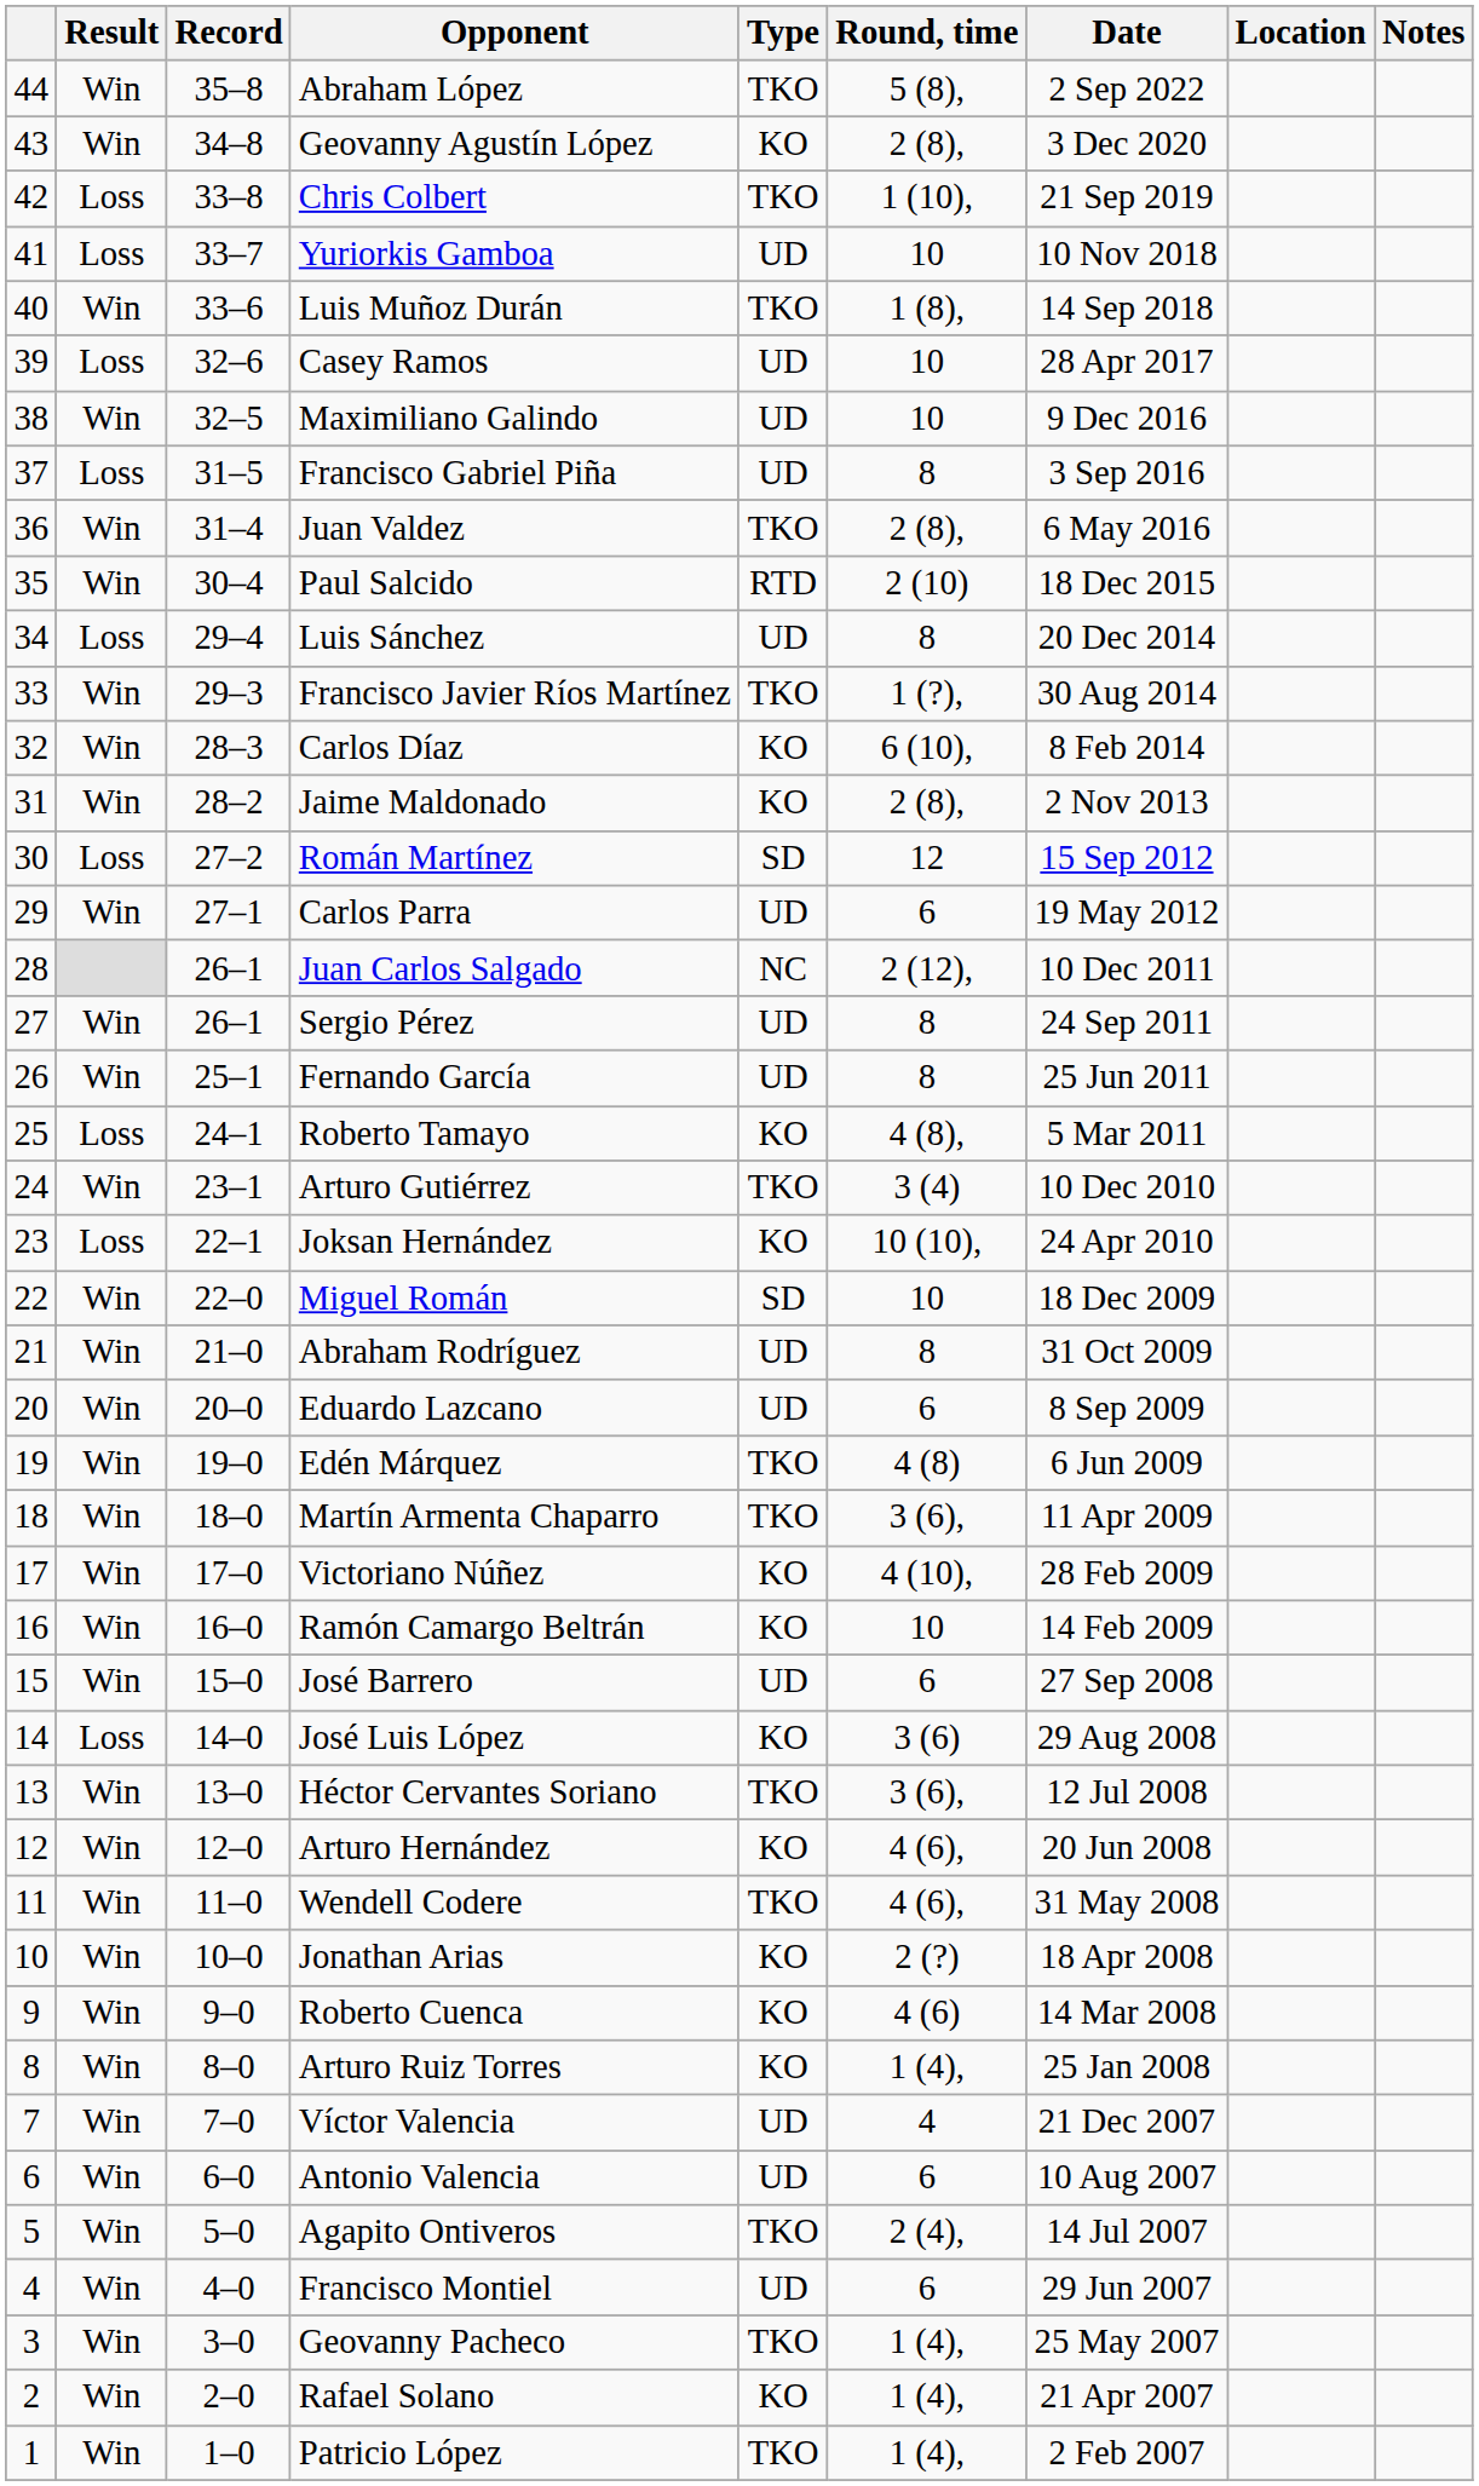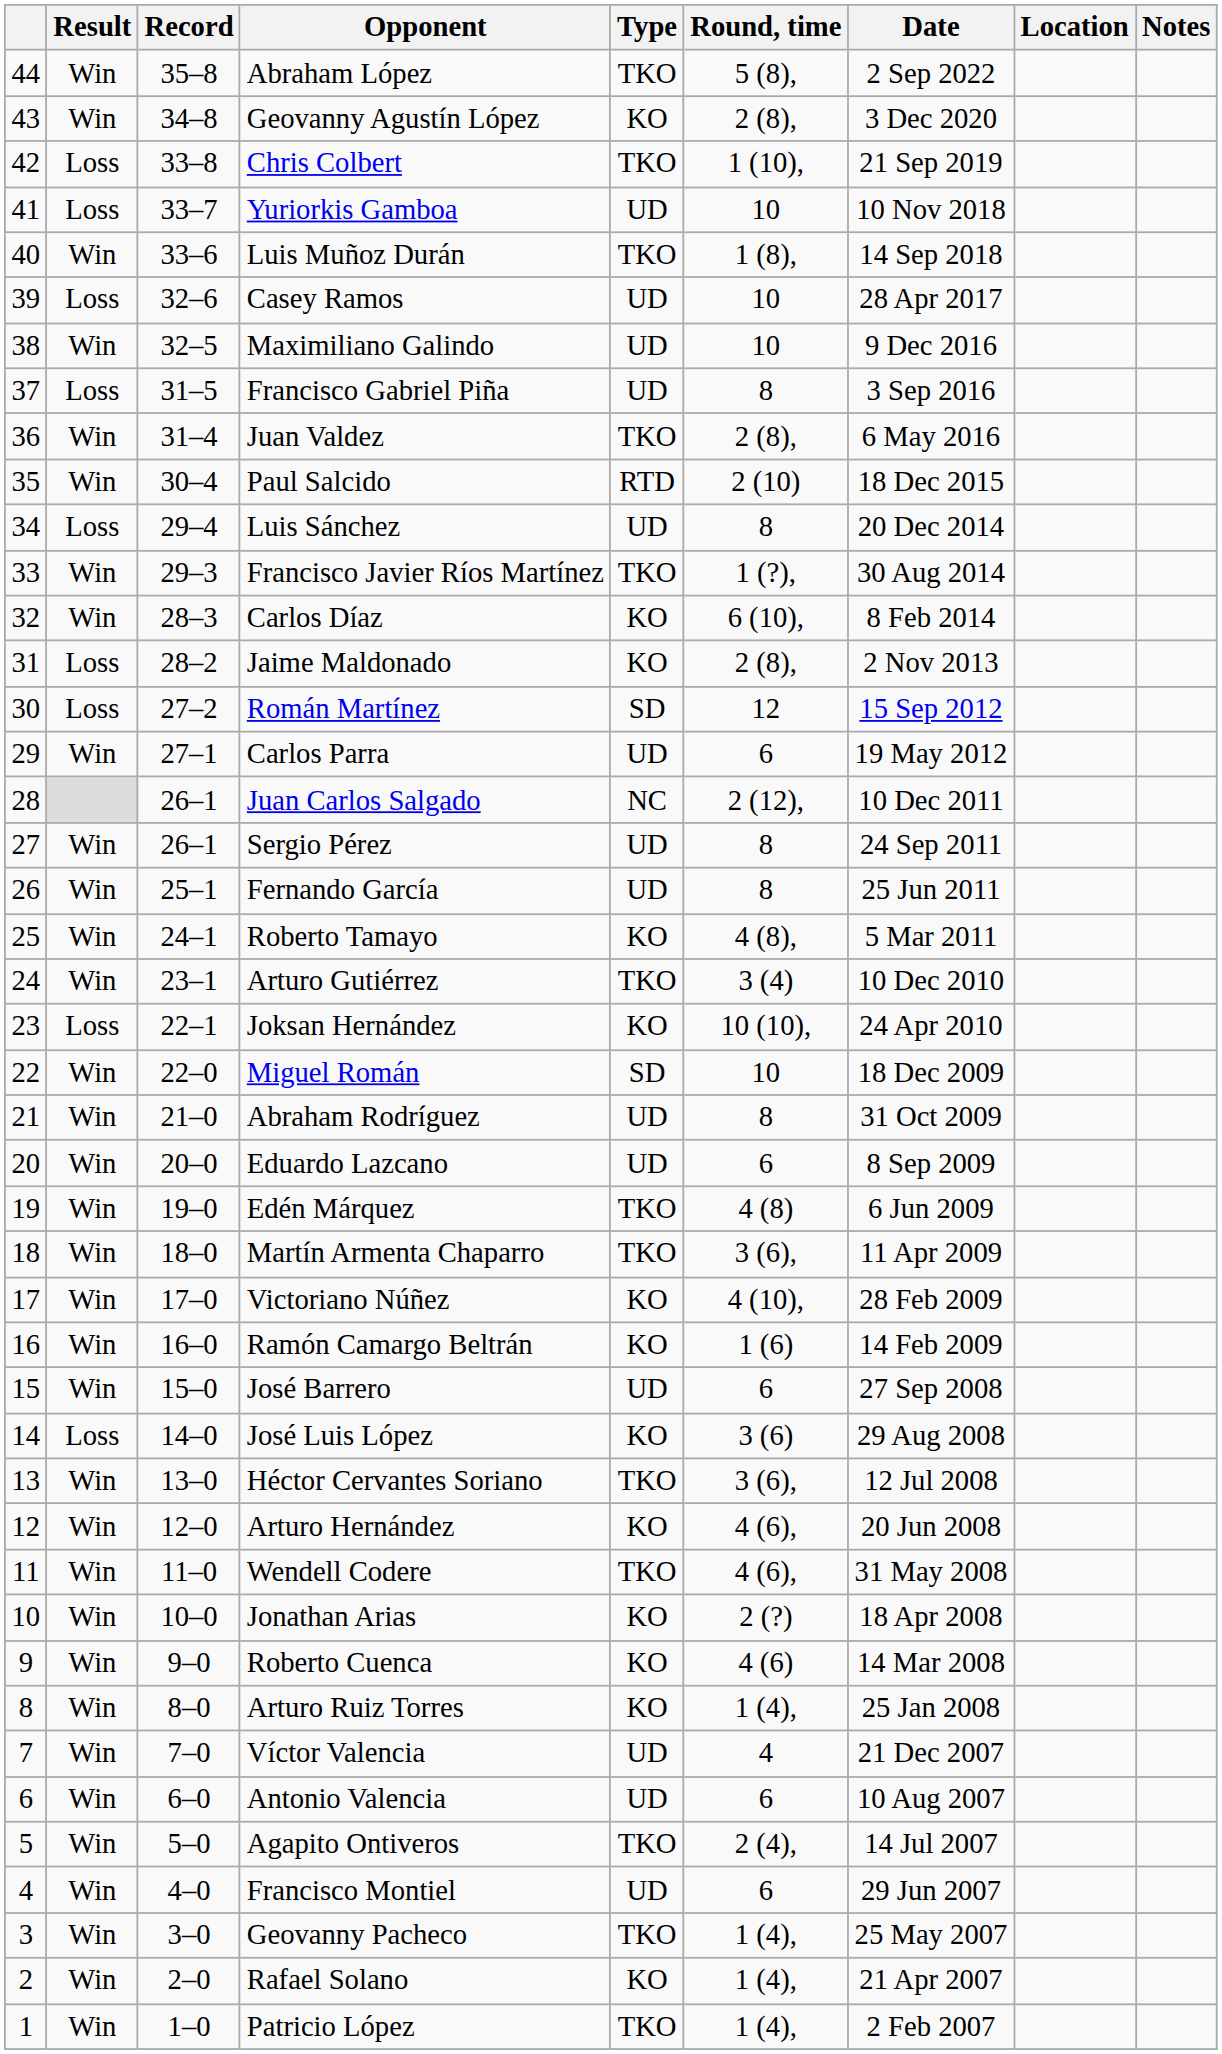 <table class="wikitable" style="text-align:center">
 <tr>
 <th></th>
 <th>Result</th>
 <th>Record</th>
 <th>Opponent</th>
 <th>Type</th>
 <th>Round, time</th>
 <th>Date</th>
 <th>Location</th>
 <th>Notes</th>
 </tr>
 <tr>
 <td>44</td>
 <td>Win</td>
 <td>35–8 </td>
 <td style="text-align:left;">Abraham López</td>
 <td>TKO</td>
 <td>5 (8), </td>
 <td>2 Sep 2022</td>
 <td style="text-align:left;"></td>
 <td></td>
 </tr>
 <tr>
 <td>43</td>
 <td>Win</td>
 <td>34–8 </td>
 <td style="text-align:left;">Geovanny Agustín López</td>
 <td>KO</td>
 <td>2 (8), </td>
 <td>3 Dec 2020</td>
 <td style="text-align:left;"></td>
 <td></td>
 </tr>
 <tr>
 <td>42</td>
 <td>Loss</td>
 <td>33–8 </td>
 <td style="text-align:left;"><a href='#'>Chris Colbert</a></td>
 <td>TKO</td>
 <td>1 (10), </td>
 <td>21 Sep 2019</td>
 <td style="text-align:left;"></td>
 <td style="text-align:left;"></td>
 </tr>
 <tr>
 <td>41</td>
 <td>Loss</td>
 <td>33–7 </td>
 <td style="text-align:left;"><a href='#'>Yuriorkis Gamboa</a></td>
 <td>UD</td>
 <td>10</td>
 <td>10 Nov 2018</td>
 <td style="text-align:left;"></td>
 <td></td>
 </tr>
 <tr>
 <td>40</td>
 <td>Win</td>
 <td>33–6 </td>
 <td style="text-align:left;">Luis Muñoz Durán</td>
 <td>TKO</td>
 <td>1 (8), </td>
 <td>14 Sep 2018</td>
 <td style="text-align:left;"></td>
 <td></td>
 </tr>
 <tr>
 <td>39</td>
 <td>Loss</td>
 <td>32–6 </td>
 <td style="text-align:left;">Casey Ramos</td>
 <td>UD</td>
 <td>10</td>
 <td>28 Apr 2017</td>
 <td style="text-align:left;"></td>
 <td></td>
 </tr>
 <tr>
 <td>38</td>
 <td>Win</td>
 <td>32–5 </td>
 <td style="text-align:left;">Maximiliano Galindo</td>
 <td>UD</td>
 <td>10</td>
 <td>9 Dec 2016</td>
 <td style="text-align:left;"></td>
 <td></td>
 </tr>
 <tr>
 <td>37</td>
 <td>Loss</td>
 <td>31–5 </td>
 <td style="text-align:left;">Francisco Gabriel Piña</td>
 <td>UD</td>
 <td>8</td>
 <td>3 Sep 2016</td>
 <td style="text-align:left;"></td>
 <td></td>
 </tr>
 <tr>
 <td>36</td>
 <td>Win</td>
 <td>31–4 </td>
 <td style="text-align:left;">Juan Valdez</td>
 <td>TKO</td>
 <td>2 (8), </td>
 <td>6 May 2016</td>
 <td style="text-align:left;"></td>
 <td></td>
 </tr>
 <tr>
 <td>35</td>
 <td>Win</td>
 <td>30–4 </td>
 <td style="text-align:left;">Paul Salcido</td>
 <td>RTD</td>
 <td>2 (10)</td>
 <td>18 Dec 2015</td>
 <td style="text-align:left;"></td>
 <td></td>
 </tr>
 <tr>
 <td>34</td>
 <td>Loss</td>
 <td>29–4 </td>
 <td style="text-align:left;">Luis Sánchez</td>
 <td>UD</td>
 <td>8</td>
 <td>20 Dec 2014</td>
 <td style="text-align:left;"></td>
 <td></td>
 </tr>
 <tr>
 <td>33</td>
 <td>Win</td>
 <td>29–3 </td>
 <td style="text-align:left;">Francisco Javier Ríos Martínez</td>
 <td>TKO</td>
 <td>1 (?), </td>
 <td>30 Aug 2014</td>
 <td style="text-align:left;"></td>
 <td></td>
 </tr>
 <tr>
 <td>32</td>
 <td>Win</td>
 <td>28–3 </td>
 <td style="text-align:left;">Carlos Díaz</td>
 <td>KO</td>
 <td>6 (10), </td>
 <td>8 Feb 2014</td>
 <td style="text-align:left;"></td>
 <td></td>
 </tr>
 <tr>
 <td>31</td>
-<td>Win</td>
+<td>Loss</td>
 <td>28–2 </td>
 <td style="text-align:left;">Jaime Maldonado</td>
 <td>KO</td>
 <td>2 (8), </td>
 <td>2 Nov 2013</td>
 <td style="text-align:left;"></td>
 <td></td>
 </tr>
 <tr>
 <td>30</td>
 <td>Loss</td>
 <td>27–2 </td>
 <td style="text-align:left;"><a href='#'>Román Martínez</a></td>
 <td>SD</td>
 <td>12</td>
 <td><a href='#'>15 Sep 2012</a></td>
 <td style="text-align:left;"></td>
 <td style="text-align:left;"></td>
 </tr>
 <tr>
 <td>29</td>
 <td>Win</td>
 <td>27–1 </td>
 <td style="text-align:left;">Carlos Parra</td>
 <td>UD</td>
 <td>6</td>
 <td>19 May 2012</td>
 <td style="text-align:left;"></td>
 <td></td>
 </tr>
 <tr>
 <td>28</td>
 <td style="background: #DDD"></td>
 <td>26–1 </td>
 <td style="text-align:left;"><a href='#'>Juan Carlos Salgado</a></td>
 <td>NC</td>
 <td>2 (12), </td>
 <td>10 Dec 2011</td>
 <td style="text-align:left;"></td>
 <td style="text-align:left;"></td>
 </tr>
 <tr>
 <td>27</td>
 <td>Win</td>
 <td>26–1</td>
 <td style="text-align:left;">Sergio Pérez</td>
 <td>UD</td>
 <td>8</td>
 <td>24 Sep 2011</td>
 <td style="text-align:left;"></td>
 <td></td>
 </tr>
 <tr>
 <td>26</td>
 <td>Win</td>
 <td>25–1</td>
 <td style="text-align:left;">Fernando García</td>
 <td>UD</td>
 <td>8</td>
 <td>25 Jun 2011</td>
 <td style="text-align:left;"></td>
 <td></td>
 </tr>
 <tr>
 <td>25</td>
-<td>Loss</td>
+<td>Win</td>
 <td>24–1</td>
 <td style="text-align:left;">Roberto Tamayo</td>
 <td>KO</td>
 <td>4 (8), </td>
 <td>5 Mar 2011</td>
 <td style="text-align:left;"></td>
 <td></td>
 </tr>
 <tr>
 <td>24</td>
 <td>Win</td>
 <td>23–1</td>
 <td style="text-align:left;">Arturo Gutiérrez</td>
 <td>TKO</td>
 <td>3 (4)</td>
 <td>10 Dec 2010</td>
 <td style="text-align:left;"></td>
 <td></td>
 </tr>
 <tr>
 <td>23</td>
 <td>Loss</td>
 <td>22–1</td>
 <td style="text-align:left;">Joksan Hernández</td>
 <td>KO</td>
 <td>10 (10), </td>
 <td>24 Apr 2010</td>
 <td style="text-align:left;"></td>
 <td></td>
 </tr>
 <tr>
 <td>22</td>
 <td>Win</td>
 <td>22–0</td>
 <td style="text-align:left;"><a href='#'>Miguel Román</a></td>
 <td>SD</td>
 <td>10</td>
 <td>18 Dec 2009</td>
 <td style="text-align:left;"></td>
 <td></td>
 </tr>
 <tr>
 <td>21</td>
 <td>Win</td>
 <td>21–0</td>
 <td style="text-align:left;">Abraham Rodríguez</td>
 <td>UD</td>
 <td>8</td>
 <td>31 Oct 2009</td>
 <td style="text-align:left;"></td>
 <td></td>
 </tr>
 <tr>
 <td>20</td>
 <td>Win</td>
 <td>20–0</td>
 <td style="text-align:left;">Eduardo Lazcano</td>
 <td>UD</td>
 <td>6</td>
 <td>8 Sep 2009</td>
 <td style="text-align:left;"></td>
 <td></td>
 </tr>
 <tr>
 <td>19</td>
 <td>Win</td>
 <td>19–0</td>
 <td style="text-align:left;">Edén Márquez</td>
 <td>TKO</td>
 <td>4 (8)</td>
 <td>6 Jun 2009</td>
 <td style="text-align:left;"></td>
 <td></td>
 </tr>
 <tr>
 <td>18</td>
 <td>Win</td>
 <td>18–0</td>
 <td style="text-align:left;">Martín Armenta Chaparro</td>
 <td>TKO</td>
 <td>3 (6), </td>
 <td>11 Apr 2009</td>
 <td style="text-align:left;"></td>
 <td></td>
 </tr>
 <tr>
 <td>17</td>
 <td>Win</td>
 <td>17–0</td>
 <td style="text-align:left;">Victoriano Núñez</td>
 <td>KO</td>
 <td>4 (10), </td>
 <td>28 Feb 2009</td>
 <td style="text-align:left;"></td>
 <td></td>
 </tr>
 <tr>
 <td>16</td>
 <td>Win</td>
 <td>16–0</td>
 <td style="text-align:left;">Ramón Camargo Beltrán</td>
 <td>KO</td>
-<td>10</td>
+<td>1 (6)</td>
 <td>14 Feb 2009</td>
 <td style="text-align:left;"></td>
 <td></td>
 </tr>
 <tr>
 <td>15</td>
 <td>Win</td>
 <td>15–0</td>
 <td style="text-align:left;">José Barrero</td>
 <td>UD</td>
 <td>6</td>
 <td>27 Sep 2008</td>
 <td style="text-align:left;"></td>
 <td></td>
 </tr>
 <tr>
 <td>14</td>
 <td>Loss</td>
 <td>14–0</td>
 <td style="text-align:left;">José Luis López</td>
 <td>KO</td>
 <td>3 (6)</td>
 <td>29 Aug 2008</td>
 <td style="text-align:left;"></td>
 <td></td>
 </tr>
 <tr>
 <td>13</td>
 <td>Win</td>
 <td>13–0</td>
 <td style="text-align:left;">Héctor Cervantes Soriano</td>
 <td>TKO</td>
 <td>3 (6), </td>
 <td>12 Jul 2008</td>
 <td style="text-align:left;"></td>
 <td></td>
 </tr>
 <tr>
 <td>12</td>
 <td>Win</td>
 <td>12–0</td>
 <td style="text-align:left;">Arturo Hernández</td>
 <td>KO</td>
 <td>4 (6), </td>
 <td>20 Jun 2008</td>
 <td style="text-align:left;"></td>
 <td></td>
 </tr>
 <tr>
 <td>11</td>
 <td>Win</td>
 <td>11–0</td>
 <td style="text-align:left;">Wendell Codere</td>
 <td>TKO</td>
 <td>4 (6), </td>
 <td>31 May 2008</td>
 <td style="text-align:left;"></td>
 <td></td>
 </tr>
 <tr>
 <td>10</td>
 <td>Win</td>
 <td>10–0</td>
 <td style="text-align:left;">Jonathan Arias</td>
 <td>KO</td>
 <td>2 (?)</td>
 <td>18 Apr 2008</td>
 <td style="text-align:left;"></td>
 <td></td>
 </tr>
 <tr>
 <td>9</td>
 <td>Win</td>
 <td>9–0</td>
 <td style="text-align:left;">Roberto Cuenca</td>
 <td>KO</td>
 <td>4 (6)</td>
 <td>14 Mar 2008</td>
 <td style="text-align:left;"></td>
 <td></td>
 </tr>
 <tr>
 <td>8</td>
 <td>Win</td>
 <td>8–0</td>
 <td style="text-align:left;">Arturo Ruiz Torres</td>
 <td>KO</td>
 <td>1 (4), </td>
 <td>25 Jan 2008</td>
 <td style="text-align:left;"></td>
 <td></td>
 </tr>
 <tr>
 <td>7</td>
 <td>Win</td>
 <td>7–0</td>
 <td style="text-align:left;">Víctor Valencia</td>
 <td>UD</td>
 <td>4</td>
 <td>21 Dec 2007</td>
 <td style="text-align:left;"></td>
 <td></td>
 </tr>
 <tr>
 <td>6</td>
 <td>Win</td>
 <td>6–0</td>
 <td style="text-align:left;">Antonio Valencia</td>
 <td>UD</td>
 <td>6</td>
 <td>10 Aug 2007</td>
 <td style="text-align:left;"></td>
 <td></td>
 </tr>
 <tr>
 <td>5</td>
 <td>Win</td>
 <td>5–0</td>
 <td style="text-align:left;">Agapito Ontiveros</td>
 <td>TKO</td>
 <td>2 (4), </td>
 <td>14 Jul 2007</td>
 <td style="text-align:left;"></td>
 <td></td>
 </tr>
 <tr>
 <td>4</td>
 <td>Win</td>
 <td>4–0</td>
 <td style="text-align:left;">Francisco Montiel</td>
 <td>UD</td>
 <td>6</td>
 <td>29 Jun 2007</td>
 <td style="text-align:left;"></td>
 <td></td>
 </tr>
 <tr>
 <td>3</td>
 <td>Win</td>
 <td>3–0</td>
 <td style="text-align:left;">Geovanny Pacheco</td>
 <td>TKO</td>
 <td>1 (4), </td>
 <td>25 May 2007</td>
 <td style="text-align:left;"></td>
 <td></td>
 </tr>
 <tr>
 <td>2</td>
 <td>Win</td>
 <td>2–0</td>
 <td style="text-align:left;">Rafael Solano</td>
 <td>KO</td>
 <td>1 (4), </td>
 <td>21 Apr 2007</td>
 <td style="text-align:left;"></td>
 <td></td>
 </tr>
 <tr>
 <td>1</td>
 <td>Win</td>
 <td>1–0</td>
 <td style="text-align:left;">Patricio López</td>
 <td>TKO</td>
 <td>1 (4), </td>
 <td>2 Feb 2007</td>
 <td style="text-align:left;"></td>
 <td></td>
 </tr>
 </table>
